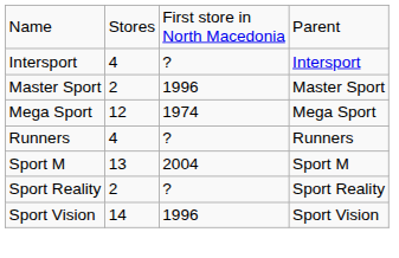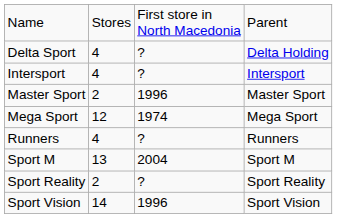 <table class="wikitable sortable">
 <tr>
 <td>Name</td>
 <td>Stores</td>
 <td>First store in<br><a href='#'>North Macedonia</a></td>
 <td>Parent</td>
+</tr>
+<tr>
+<td>Delta Sport</td>
+<td>4</td>
+<td>?</td>
+<td><a href='#'>Delta Holding</a></td>
 </tr>
 <tr>
 <td>Intersport</td>
 <td>4</td>
 <td>?</td>
 <td><a href='#'>Intersport</a></td>
 </tr>
 <tr>
 <td>Master Sport</td>
 <td>2</td>
 <td>1996</td>
 <td>Master Sport</td>
 </tr>
 <tr>
 <td>Mega Sport</td>
 <td>12</td>
 <td>1974</td>
 <td>Mega Sport</td>
 </tr>
 <tr>
 <td>Runners</td>
 <td>4</td>
 <td>?</td>
 <td>Runners</td>
 </tr>
 <tr>
 <td>Sport M</td>
 <td>13</td>
 <td>2004</td>
 <td>Sport M</td>
 </tr>
 <tr>
 <td>Sport Reality</td>
 <td>2</td>
 <td>?</td>
 <td>Sport Reality</td>
 </tr>
 <tr>
 <td>Sport Vision</td>
 <td>14</td>
 <td>1996</td>
 <td>Sport Vision</td>
 </tr>
 </table>
